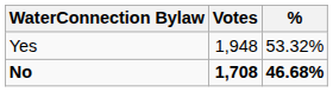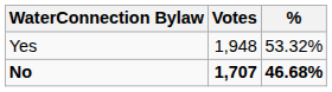 <table class="wikitable">
 <tr>
 <th>WaterConnection Bylaw</th>
 <th>Votes</th>
 <th>%</th>
 </tr>
 <tr>
 <td>Yes</td>
 <td align="right">1,948</td>
 <td align="right">53.32%</td>
 </tr>
 <tr>
 <td><strong>No</strong></td>
-<td align="right"><strong>1,708</strong></td>
+<td align="right"><strong>1,707</strong></td>
 <td align="right"><strong>46.68%</strong></td>
 </tr>
 </table>
